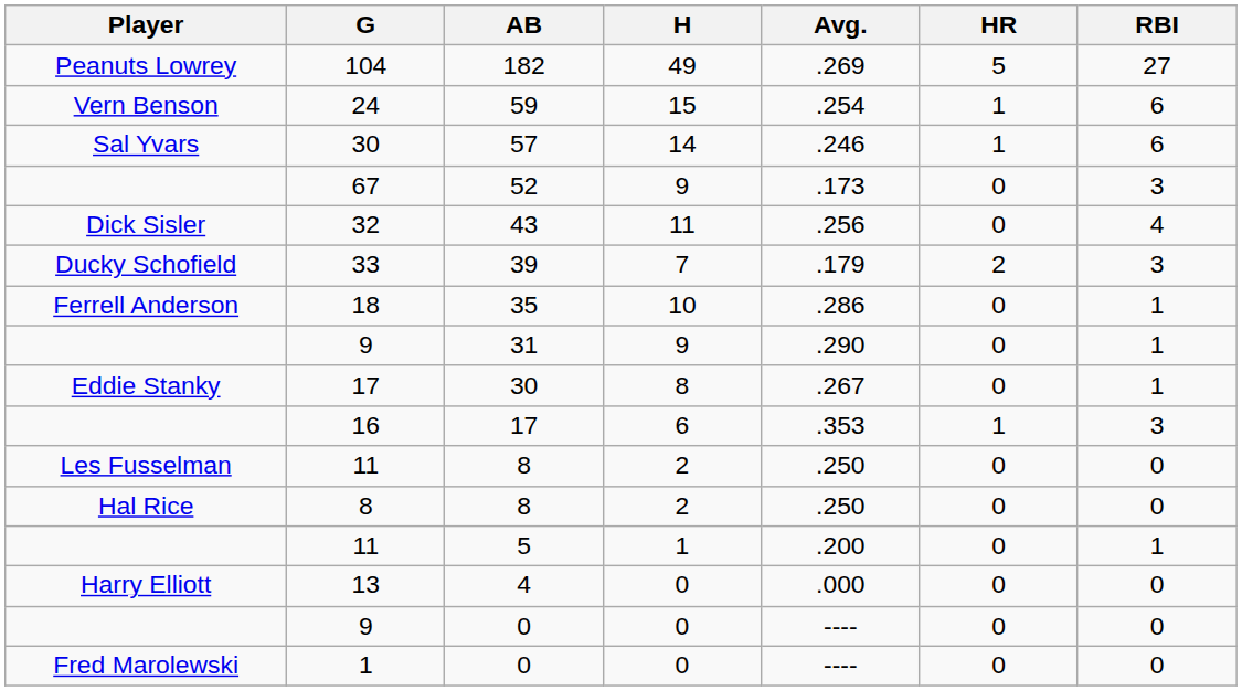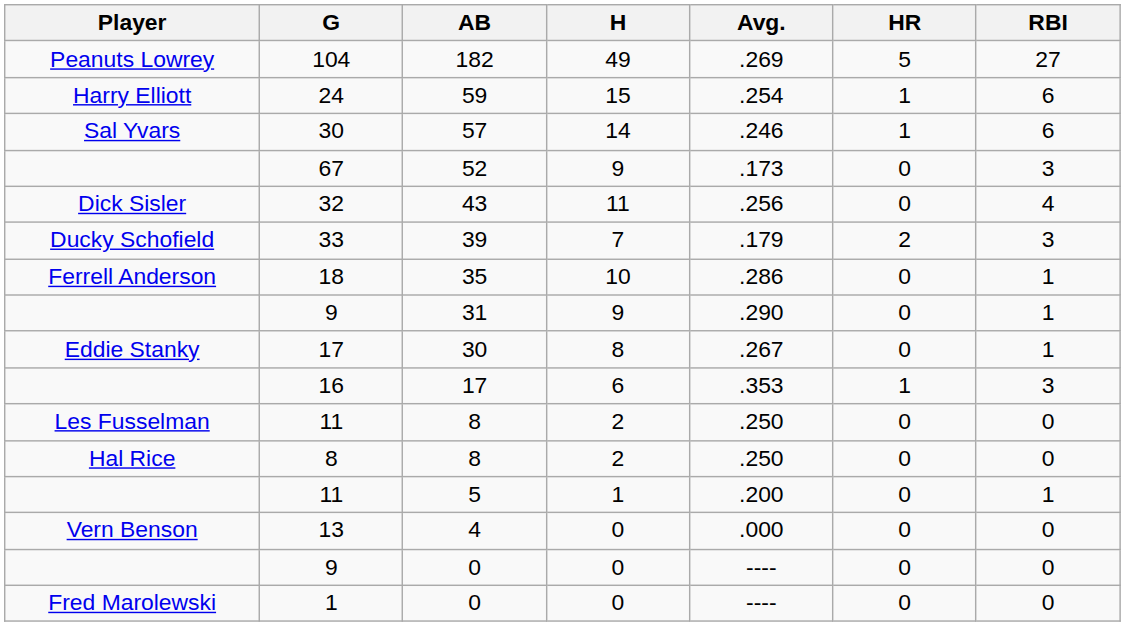 <table class="wikitable sortable">
 <tr>
 <th bgcolor="#DDDDFF" width="16%">Player</th>
 <th bgcolor="#DDDDFF" width="9%">G</th>
 <th bgcolor="#DDDDFF" width="9%">AB</th>
 <th bgcolor="#DDDDFF" width="9%">H</th>
 <th bgcolor="#DDDDFF" width="9%">Avg.</th>
 <th bgcolor="#DDDDFF" width="9%">HR</th>
 <th bgcolor="#DDDDFF" width="9%">RBI</th>
 </tr>
 <tr align="center">
 <td><a href='#'>Peanuts Lowrey</a></td>
 <td>104</td>
 <td>182</td>
 <td>49</td>
 <td>.269</td>
 <td>5</td>
 <td>27</td>
 </tr>
 <tr align="center">
-<td><a href='#'>Vern Benson</a></td>
+<td><a href='#'>Harry Elliott</a></td>
 <td>24</td>
 <td>59</td>
 <td>15</td>
 <td>.254</td>
 <td>1</td>
 <td>6</td>
 </tr>
 <tr align="center">
 <td><a href='#'>Sal Yvars</a></td>
 <td>30</td>
 <td>57</td>
 <td>14</td>
 <td>.246</td>
 <td>1</td>
 <td>6</td>
 </tr>
 <tr align="center">
 <td></td>
 <td>67</td>
 <td>52</td>
 <td>9</td>
 <td>.173</td>
 <td>0</td>
 <td>3</td>
 </tr>
 <tr align="center">
 <td><a href='#'>Dick Sisler</a></td>
 <td>32</td>
 <td>43</td>
 <td>11</td>
 <td>.256</td>
 <td>0</td>
 <td>4</td>
 </tr>
 <tr align="center">
 <td><a href='#'>Ducky Schofield</a></td>
 <td>33</td>
 <td>39</td>
 <td>7</td>
 <td>.179</td>
 <td>2</td>
 <td>3</td>
 </tr>
 <tr align="center">
 <td><a href='#'>Ferrell Anderson</a></td>
 <td>18</td>
 <td>35</td>
 <td>10</td>
 <td>.286</td>
 <td>0</td>
 <td>1</td>
 </tr>
 <tr align="center">
 <td></td>
 <td>9</td>
 <td>31</td>
 <td>9</td>
 <td>.290</td>
 <td>0</td>
 <td>1</td>
 </tr>
 <tr align="center">
 <td><a href='#'>Eddie Stanky</a></td>
 <td>17</td>
 <td>30</td>
 <td>8</td>
 <td>.267</td>
 <td>0</td>
 <td>1</td>
 </tr>
 <tr align="center">
 <td></td>
 <td>16</td>
 <td>17</td>
 <td>6</td>
 <td>.353</td>
 <td>1</td>
 <td>3</td>
 </tr>
 <tr align="center">
 <td><a href='#'>Les Fusselman</a></td>
 <td>11</td>
 <td>8</td>
 <td>2</td>
 <td>.250</td>
 <td>0</td>
 <td>0</td>
 </tr>
 <tr align="center">
 <td><a href='#'>Hal Rice</a></td>
 <td>8</td>
 <td>8</td>
 <td>2</td>
 <td>.250</td>
 <td>0</td>
 <td>0</td>
 </tr>
 <tr align="center">
 <td></td>
 <td>11</td>
 <td>5</td>
 <td>1</td>
 <td>.200</td>
 <td>0</td>
 <td>1</td>
 </tr>
 <tr align="center">
-<td><a href='#'>Harry Elliott</a></td>
+<td><a href='#'>Vern Benson</a></td>
 <td>13</td>
 <td>4</td>
 <td>0</td>
 <td>.000</td>
 <td>0</td>
 <td>0</td>
 </tr>
 <tr align="center">
 <td></td>
 <td>9</td>
 <td>0</td>
 <td>0</td>
 <td>----</td>
 <td>0</td>
 <td>0</td>
 </tr>
 <tr align="center">
 <td><a href='#'>Fred Marolewski</a></td>
 <td>1</td>
 <td>0</td>
 <td>0</td>
 <td>----</td>
 <td>0</td>
 <td>0</td>
 </tr>
 </table>
